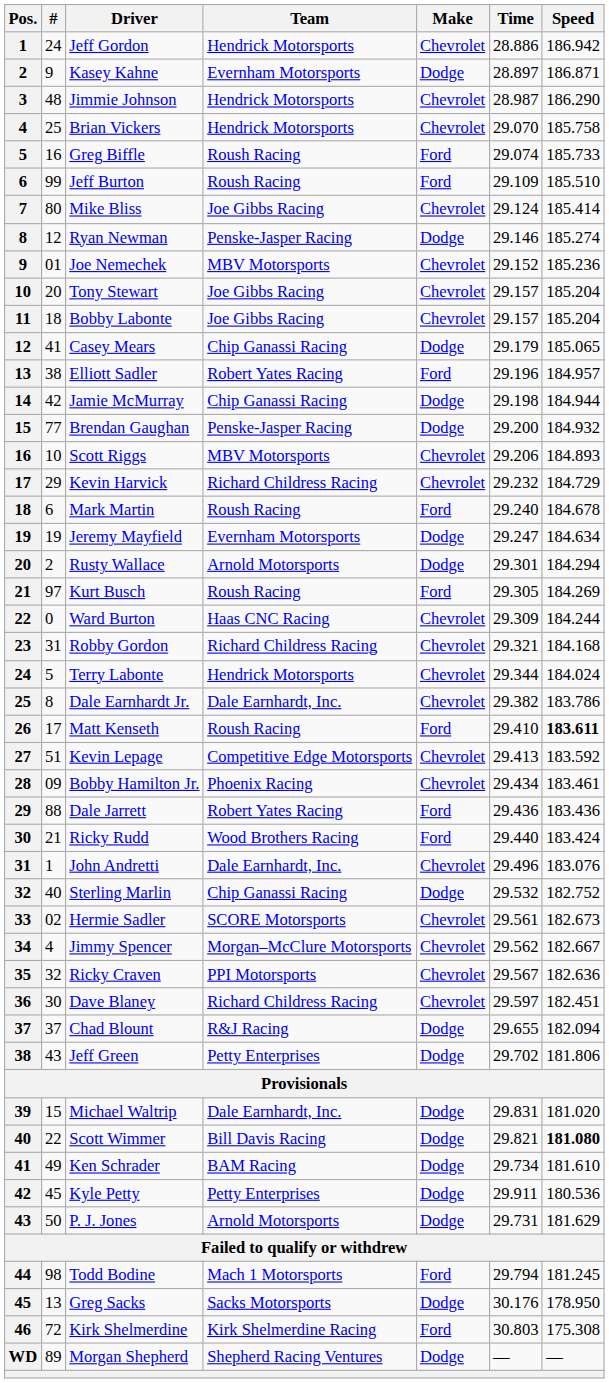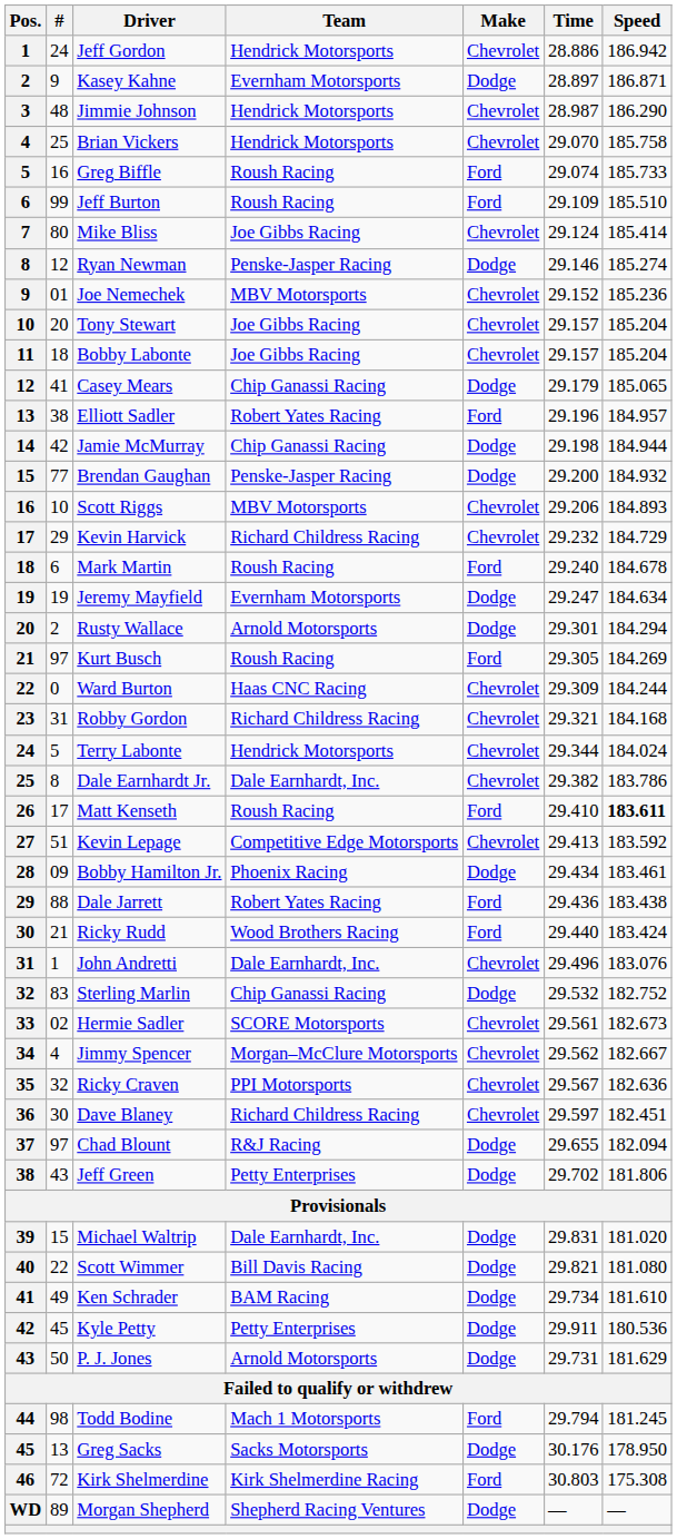 <table class="wikitable" style="font-size:95%">
 <tr>
 <th>Pos.</th>
 <th>#</th>
 <th>Driver</th>
 <th>Team</th>
 <th>Make</th>
 <th>Time</th>
 <th>Speed</th>
 </tr>
 <tr>
 <th>1</th>
 <td>24</td>
 <td><a href='#'>Jeff Gordon</a></td>
 <td><a href='#'>Hendrick Motorsports</a></td>
 <td><a href='#'>Chevrolet</a></td>
 <td>28.886</td>
 <td>186.942</td>
 </tr>
 <tr>
 <th>2</th>
 <td>9</td>
 <td><a href='#'>Kasey Kahne</a></td>
 <td><a href='#'>Evernham Motorsports</a></td>
 <td><a href='#'>Dodge</a></td>
 <td>28.897</td>
 <td>186.871</td>
 </tr>
 <tr>
 <th>3</th>
 <td>48</td>
 <td><a href='#'>Jimmie Johnson</a></td>
 <td><a href='#'>Hendrick Motorsports</a></td>
 <td><a href='#'>Chevrolet</a></td>
 <td>28.987</td>
 <td>186.290</td>
 </tr>
 <tr>
 <th>4</th>
 <td>25</td>
 <td><a href='#'>Brian Vickers</a></td>
 <td><a href='#'>Hendrick Motorsports</a></td>
 <td><a href='#'>Chevrolet</a></td>
 <td>29.070</td>
 <td>185.758</td>
 </tr>
 <tr>
 <th>5</th>
 <td>16</td>
 <td><a href='#'>Greg Biffle</a></td>
 <td><a href='#'>Roush Racing</a></td>
 <td><a href='#'>Ford</a></td>
 <td>29.074</td>
 <td>185.733</td>
 </tr>
 <tr>
 <th>6</th>
 <td>99</td>
 <td><a href='#'>Jeff Burton</a></td>
 <td><a href='#'>Roush Racing</a></td>
 <td><a href='#'>Ford</a></td>
 <td>29.109</td>
 <td>185.510</td>
 </tr>
 <tr>
 <th>7</th>
 <td>80</td>
 <td><a href='#'>Mike Bliss</a></td>
 <td><a href='#'>Joe Gibbs Racing</a></td>
 <td><a href='#'>Chevrolet</a></td>
 <td>29.124</td>
 <td>185.414</td>
 </tr>
 <tr>
 <th>8</th>
 <td>12</td>
 <td><a href='#'>Ryan Newman</a></td>
 <td><a href='#'>Penske-Jasper Racing</a></td>
 <td><a href='#'>Dodge</a></td>
 <td>29.146</td>
 <td>185.274</td>
 </tr>
 <tr>
 <th>9</th>
 <td>01</td>
 <td><a href='#'>Joe Nemechek</a></td>
 <td><a href='#'>MBV Motorsports</a></td>
 <td><a href='#'>Chevrolet</a></td>
 <td>29.152</td>
 <td>185.236</td>
 </tr>
 <tr>
 <th>10</th>
 <td>20</td>
 <td><a href='#'>Tony Stewart</a></td>
 <td><a href='#'>Joe Gibbs Racing</a></td>
 <td><a href='#'>Chevrolet</a></td>
 <td>29.157</td>
 <td>185.204</td>
 </tr>
 <tr>
 <th>11</th>
 <td>18</td>
 <td><a href='#'>Bobby Labonte</a></td>
 <td><a href='#'>Joe Gibbs Racing</a></td>
 <td><a href='#'>Chevrolet</a></td>
 <td>29.157</td>
 <td>185.204</td>
 </tr>
 <tr>
 <th>12</th>
 <td>41</td>
 <td><a href='#'>Casey Mears</a></td>
 <td><a href='#'>Chip Ganassi Racing</a></td>
 <td><a href='#'>Dodge</a></td>
 <td>29.179</td>
 <td>185.065</td>
 </tr>
 <tr>
 <th>13</th>
 <td>38</td>
 <td><a href='#'>Elliott Sadler</a></td>
 <td><a href='#'>Robert Yates Racing</a></td>
 <td><a href='#'>Ford</a></td>
 <td>29.196</td>
 <td>184.957</td>
 </tr>
 <tr>
 <th>14</th>
 <td>42</td>
 <td><a href='#'>Jamie McMurray</a></td>
 <td><a href='#'>Chip Ganassi Racing</a></td>
 <td><a href='#'>Dodge</a></td>
 <td>29.198</td>
 <td>184.944</td>
 </tr>
 <tr>
 <th>15</th>
 <td>77</td>
 <td><a href='#'>Brendan Gaughan</a></td>
 <td><a href='#'>Penske-Jasper Racing</a></td>
 <td><a href='#'>Dodge</a></td>
 <td>29.200</td>
 <td>184.932</td>
 </tr>
 <tr>
 <th>16</th>
 <td>10</td>
 <td><a href='#'>Scott Riggs</a></td>
 <td><a href='#'>MBV Motorsports</a></td>
 <td><a href='#'>Chevrolet</a></td>
 <td>29.206</td>
 <td>184.893</td>
 </tr>
 <tr>
 <th>17</th>
 <td>29</td>
 <td><a href='#'>Kevin Harvick</a></td>
 <td><a href='#'>Richard Childress Racing</a></td>
 <td><a href='#'>Chevrolet</a></td>
 <td>29.232</td>
 <td>184.729</td>
 </tr>
 <tr>
 <th>18</th>
 <td>6</td>
 <td><a href='#'>Mark Martin</a></td>
 <td><a href='#'>Roush Racing</a></td>
 <td><a href='#'>Ford</a></td>
 <td>29.240</td>
 <td>184.678</td>
 </tr>
 <tr>
 <th>19</th>
 <td>19</td>
 <td><a href='#'>Jeremy Mayfield</a></td>
 <td><a href='#'>Evernham Motorsports</a></td>
 <td><a href='#'>Dodge</a></td>
 <td>29.247</td>
 <td>184.634</td>
 </tr>
 <tr>
 <th>20</th>
 <td>2</td>
 <td><a href='#'>Rusty Wallace</a></td>
 <td><a href='#'>Arnold Motorsports</a></td>
 <td><a href='#'>Dodge</a></td>
 <td>29.301</td>
 <td>184.294</td>
 </tr>
 <tr>
 <th>21</th>
 <td>97</td>
 <td><a href='#'>Kurt Busch</a></td>
 <td><a href='#'>Roush Racing</a></td>
 <td><a href='#'>Ford</a></td>
 <td>29.305</td>
 <td>184.269</td>
 </tr>
 <tr>
 <th>22</th>
 <td>0</td>
 <td><a href='#'>Ward Burton</a></td>
 <td><a href='#'>Haas CNC Racing</a></td>
 <td><a href='#'>Chevrolet</a></td>
 <td>29.309</td>
 <td>184.244</td>
 </tr>
 <tr>
 <th>23</th>
 <td>31</td>
 <td><a href='#'>Robby Gordon</a></td>
 <td><a href='#'>Richard Childress Racing</a></td>
 <td><a href='#'>Chevrolet</a></td>
 <td>29.321</td>
 <td>184.168</td>
 </tr>
 <tr>
 <th>24</th>
 <td>5</td>
 <td><a href='#'>Terry Labonte</a></td>
 <td><a href='#'>Hendrick Motorsports</a></td>
 <td><a href='#'>Chevrolet</a></td>
 <td>29.344</td>
 <td>184.024</td>
 </tr>
 <tr>
 <th>25</th>
 <td>8</td>
 <td><a href='#'>Dale Earnhardt Jr.</a></td>
 <td><a href='#'>Dale Earnhardt, Inc.</a></td>
 <td><a href='#'>Chevrolet</a></td>
 <td>29.382</td>
 <td>183.786</td>
 </tr>
 <tr>
 <th>26</th>
 <td>17</td>
 <td><a href='#'>Matt Kenseth</a></td>
 <td><a href='#'>Roush Racing</a></td>
 <td><a href='#'>Ford</a></td>
 <td>29.410</td>
 <td><strong>183.611</strong></td>
 </tr>
 <tr>
 <th>27</th>
 <td>51</td>
 <td><a href='#'>Kevin Lepage</a></td>
 <td><a href='#'>Competitive Edge Motorsports</a></td>
 <td><a href='#'>Chevrolet</a></td>
 <td>29.413</td>
 <td>183.592</td>
 </tr>
 <tr>
 <th>28</th>
 <td>09</td>
 <td><a href='#'>Bobby Hamilton Jr.</a></td>
 <td><a href='#'>Phoenix Racing</a></td>
-<td><a href='#'>Chevrolet</a></td>
+<td><a href='#'>Dodge</a></td>
 <td>29.434</td>
 <td>183.461</td>
 </tr>
 <tr>
 <th>29</th>
 <td>88</td>
 <td><a href='#'>Dale Jarrett</a></td>
 <td><a href='#'>Robert Yates Racing</a></td>
 <td><a href='#'>Ford</a></td>
 <td>29.436</td>
-<td>183.436</td>
+<td>183.438</td>
 </tr>
 <tr>
 <th>30</th>
 <td>21</td>
 <td><a href='#'>Ricky Rudd</a></td>
 <td><a href='#'>Wood Brothers Racing</a></td>
 <td><a href='#'>Ford</a></td>
 <td>29.440</td>
 <td>183.424</td>
 </tr>
 <tr>
 <th>31</th>
 <td>1</td>
 <td><a href='#'>John Andretti</a></td>
 <td><a href='#'>Dale Earnhardt, Inc.</a></td>
 <td><a href='#'>Chevrolet</a></td>
 <td>29.496</td>
 <td>183.076</td>
 </tr>
 <tr>
 <th>32</th>
-<td>40</td>
+<td>83</td>
 <td><a href='#'>Sterling Marlin</a></td>
 <td><a href='#'>Chip Ganassi Racing</a></td>
 <td><a href='#'>Dodge</a></td>
 <td>29.532</td>
 <td>182.752</td>
 </tr>
 <tr>
 <th>33</th>
 <td>02</td>
 <td><a href='#'>Hermie Sadler</a></td>
 <td><a href='#'>SCORE Motorsports</a></td>
 <td><a href='#'>Chevrolet</a></td>
 <td>29.561</td>
 <td>182.673</td>
 </tr>
 <tr>
 <th>34</th>
 <td>4</td>
 <td><a href='#'>Jimmy Spencer</a></td>
 <td><a href='#'>Morgan–McClure Motorsports</a></td>
 <td><a href='#'>Chevrolet</a></td>
 <td>29.562</td>
 <td>182.667</td>
 </tr>
 <tr>
 <th>35</th>
 <td>32</td>
 <td><a href='#'>Ricky Craven</a></td>
 <td><a href='#'>PPI Motorsports</a></td>
 <td><a href='#'>Chevrolet</a></td>
 <td>29.567</td>
 <td>182.636</td>
 </tr>
 <tr>
 <th>36</th>
 <td>30</td>
 <td><a href='#'>Dave Blaney</a></td>
 <td><a href='#'>Richard Childress Racing</a></td>
 <td><a href='#'>Chevrolet</a></td>
 <td>29.597</td>
 <td>182.451</td>
 </tr>
 <tr>
 <th>37</th>
-<td>37</td>
+<td>97</td>
 <td><a href='#'>Chad Blount</a></td>
 <td><a href='#'>R&J Racing</a></td>
 <td><a href='#'>Dodge</a></td>
 <td>29.655</td>
 <td>182.094</td>
 </tr>
 <tr>
 <th>38</th>
 <td>43</td>
 <td><a href='#'>Jeff Green</a></td>
 <td><a href='#'>Petty Enterprises</a></td>
 <td><a href='#'>Dodge</a></td>
 <td>29.702</td>
 <td>181.806</td>
 </tr>
 <tr>
 <th colspan="7">Provisionals</th>
 </tr>
 <tr>
 <th>39</th>
 <td>15</td>
 <td><a href='#'>Michael Waltrip</a></td>
 <td><a href='#'>Dale Earnhardt, Inc.</a></td>
 <td><a href='#'>Dodge</a></td>
 <td>29.831</td>
 <td>181.020</td>
 </tr>
 <tr>
 <th>40</th>
 <td>22</td>
 <td><a href='#'>Scott Wimmer</a></td>
 <td><a href='#'>Bill Davis Racing</a></td>
 <td><a href='#'>Dodge</a></td>
 <td>29.821</td>
-<td><strong>181.080</strong></td>
+<td>181.080</td>
 </tr>
 <tr>
 <th>41</th>
 <td>49</td>
 <td><a href='#'>Ken Schrader</a></td>
 <td><a href='#'>BAM Racing</a></td>
 <td><a href='#'>Dodge</a></td>
 <td>29.734</td>
 <td>181.610</td>
 </tr>
 <tr>
 <th>42</th>
 <td>45</td>
 <td><a href='#'>Kyle Petty</a></td>
 <td><a href='#'>Petty Enterprises</a></td>
 <td><a href='#'>Dodge</a></td>
 <td>29.911</td>
 <td>180.536</td>
 </tr>
 <tr>
 <th>43</th>
 <td>50</td>
 <td><a href='#'>P. J. Jones</a></td>
 <td><a href='#'>Arnold Motorsports</a></td>
 <td><a href='#'>Dodge</a></td>
 <td>29.731</td>
 <td>181.629</td>
 </tr>
 <tr>
 <th colspan="7">Failed to qualify or withdrew</th>
 </tr>
 <tr>
 <th>44</th>
 <td>98</td>
 <td><a href='#'>Todd Bodine</a></td>
 <td><a href='#'>Mach 1 Motorsports</a></td>
 <td><a href='#'>Ford</a></td>
 <td>29.794</td>
 <td>181.245</td>
 </tr>
 <tr>
 <th>45</th>
 <td>13</td>
 <td><a href='#'>Greg Sacks</a></td>
 <td><a href='#'>Sacks Motorsports</a></td>
 <td><a href='#'>Dodge</a></td>
 <td>30.176</td>
 <td>178.950</td>
 </tr>
 <tr>
 <th>46</th>
 <td>72</td>
 <td><a href='#'>Kirk Shelmerdine</a></td>
 <td><a href='#'>Kirk Shelmerdine Racing</a></td>
 <td><a href='#'>Ford</a></td>
 <td>30.803</td>
 <td>175.308</td>
 </tr>
 <tr>
 <th>WD</th>
 <td>89</td>
 <td><a href='#'>Morgan Shepherd</a></td>
 <td><a href='#'>Shepherd Racing Ventures</a></td>
 <td><a href='#'>Dodge</a></td>
 <td>—</td>
 <td>—</td>
 </tr>
 <tr>
 <th colspan="7"></th>
 </tr>
 </table>
